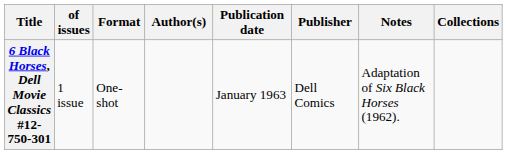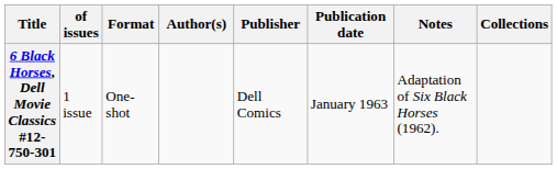 <table class="wikitable">
 <tr>
 <th>Title</th>
 <th style="width:40pt"> of issues</th>
 <th style="width:75pt">Format</th>
 <th style="width:125pt">Author(s)</th>
+<th style="width:125pt">Publisher</th>
 <th style="width:150pt">Publication date</th>
-<th style="width:125pt">Publisher</th>
 <th style="width:175pt">Notes</th>
 <th>Collections</th>
 </tr>
 <tr>
 <th><em><a href='#'>6 Black Horses</a></em>, <em>Dell Movie Classics</em> #12-750-301</th>
 <td>1 issue</td>
 <td>One-shot</td>
 <td></td>
+<td>Dell Comics</td>
 <td>January 1963</td>
-<td>Dell Comics</td>
 <td>Adaptation of <em>Six Black Horses</em> (1962).</td>
 <td></td>
 </tr>
 </table>
